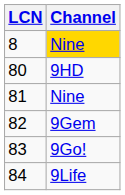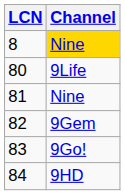 <table class="wikitable">
 <tr>
 <th><a href='#'>LCN</a></th>
 <th><a href='#'>Channel</a></th>
 </tr>
 <tr>
 <td>8</td>
 <td style="background: gold;"><a href='#'>Nine</a></td>
 </tr>
 <tr>
 <td>80</td>
-<td><a href='#'>9HD</a></td>
+<td><a href='#'>9Life</a></td>
 </tr>
 <tr>
 <td>81</td>
 <td><a href='#'>Nine</a></td>
 </tr>
 <tr>
 <td>82</td>
 <td><a href='#'>9Gem</a></td>
 </tr>
 <tr>
 <td>83</td>
 <td><a href='#'>9Go!</a></td>
 </tr>
 <tr>
 <td>84</td>
-<td><a href='#'>9Life</a></td>
+<td><a href='#'>9HD</a></td>
 </tr>
 </table>
